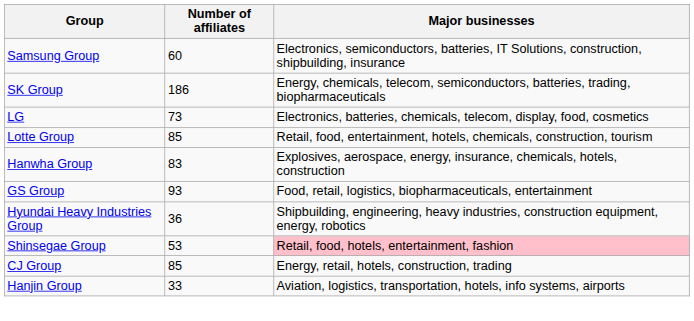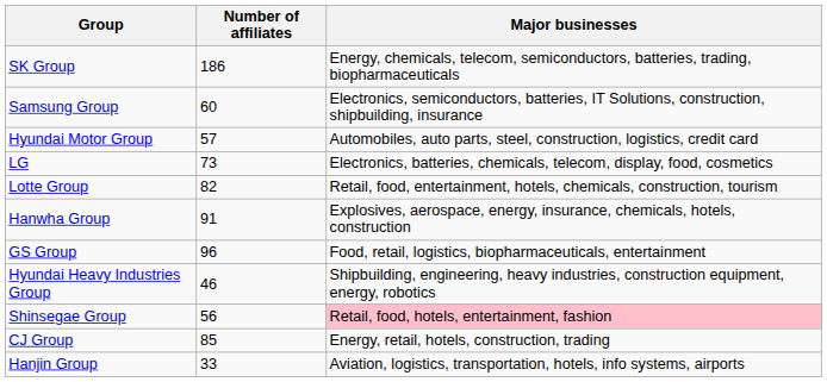 <table class = "wikitable sortable">
 <tr>
 <th>Group</th>
 <th>Number of affiliates</th>
 <th>Major businesses</th>
 </tr>
 <tr>
+<td><a href='#'>SK Group</a></td>
+<td>186</td>
+<td>Energy, chemicals, telecom, semiconductors, batteries, trading, biopharmaceuticals</td>
+</tr>
+<tr>
 <td><a href='#'>Samsung Group</a></td>
 <td>60</td>
 <td>Electronics, semiconductors, batteries, IT Solutions, construction, shipbuilding, insurance</td>
 </tr>
 <tr>
-<td><a href='#'>SK Group</a></td>
-<td>186</td>
-<td>Energy, chemicals, telecom, semiconductors, batteries, trading, biopharmaceuticals</td>
+<td><a href='#'>Hyundai Motor Group</a></td>
+<td>57</td>
+<td>Automobiles, auto parts, steel, construction, logistics, credit card</td>
 </tr>
 <tr>
 <td><a href='#'>LG</a></td>
 <td>73</td>
 <td>Electronics, batteries, chemicals, telecom, display, food, cosmetics</td>
 </tr>
 <tr>
 <td><a href='#'>Lotte Group</a></td>
-<td>85</td>
+<td>82</td>
 <td>Retail, food, entertainment, hotels, chemicals, construction, tourism</td>
 </tr>
 <tr>
 <td><a href='#'>Hanwha Group</a></td>
-<td>83</td>
+<td>91</td>
 <td>Explosives, aerospace, energy, insurance, chemicals, hotels, construction</td>
 </tr>
 <tr>
 <td><a href='#'>GS Group</a></td>
-<td>93</td>
+<td>96</td>
 <td>Food, retail, logistics, biopharmaceuticals, entertainment</td>
 </tr>
 <tr>
 <td><a href='#'>Hyundai Heavy Industries Group</a></td>
-<td>36</td>
+<td>46</td>
 <td>Shipbuilding, engineering, heavy industries, construction equipment, energy, robotics</td>
 </tr>
 <tr>
 <td><a href='#'>Shinsegae Group</a></td>
-<td>53</td>
+<td>56</td>
 <td style="background: pink;">Retail, food, hotels, entertainment, fashion</td>
 </tr>
 <tr>
 <td><a href='#'>CJ Group</a></td>
 <td>85</td>
 <td>Energy, retail, hotels, construction, trading</td>
 </tr>
 <tr>
 <td><a href='#'>Hanjin Group</a></td>
 <td>33</td>
 <td>Aviation, logistics, transportation, hotels, info systems, airports</td>
 </tr>
 </table>
